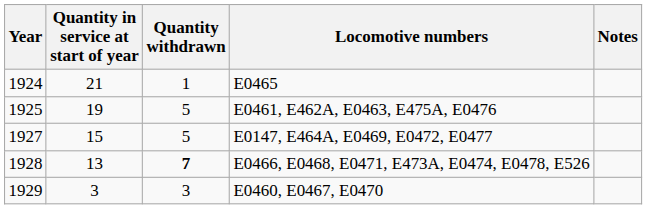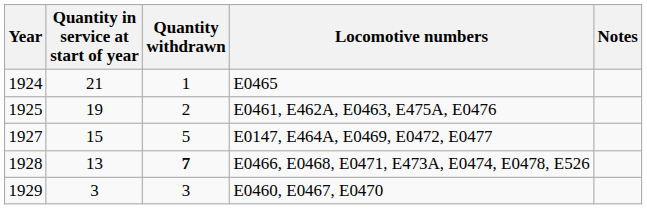 <table class="wikitable" style=text-align:center>
 <tr>
 <th>Year</th>
 <th>Quantity in<br>service at<br>start of year</th>
 <th>Quantity<br>withdrawn</th>
 <th>Locomotive numbers</th>
 <th>Notes</th>
 </tr>
 <tr>
 <td>1924</td>
 <td>21</td>
 <td>1</td>
 <td align=left>E0465</td>
 <td align=left></td>
 </tr>
 <tr>
 <td>1925</td>
 <td>19</td>
-<td>5</td>
+<td>2</td>
 <td align=left>E0461, E462A, E0463, E475A, E0476</td>
 <td align=left></td>
 </tr>
 <tr>
 <td>1927</td>
 <td>15</td>
 <td>5</td>
 <td align=left>E0147, E464A, E0469, E0472, E0477</td>
 <td align=left></td>
 </tr>
 <tr>
 <td>1928</td>
 <td>13</td>
 <td><strong>7</strong></td>
 <td align=left>E0466, E0468, E0471, E473A, E0474, E0478, E526</td>
 <td align=left></td>
 </tr>
 <tr>
 <td>1929</td>
 <td>3</td>
 <td>3</td>
 <td align=left>E0460, E0467, E0470</td>
 <td align=left></td>
 </tr>
 </table>
